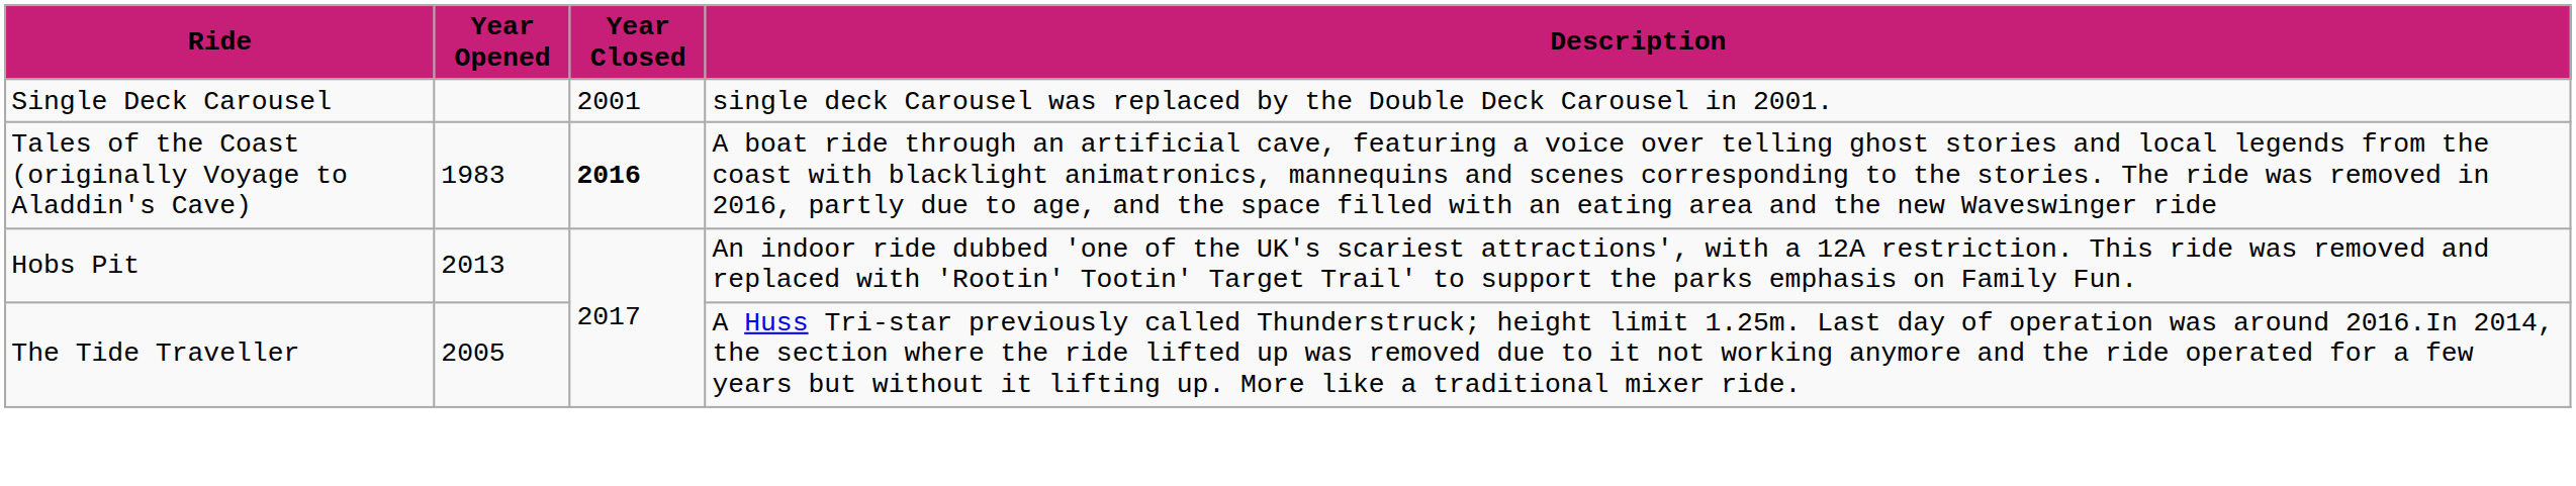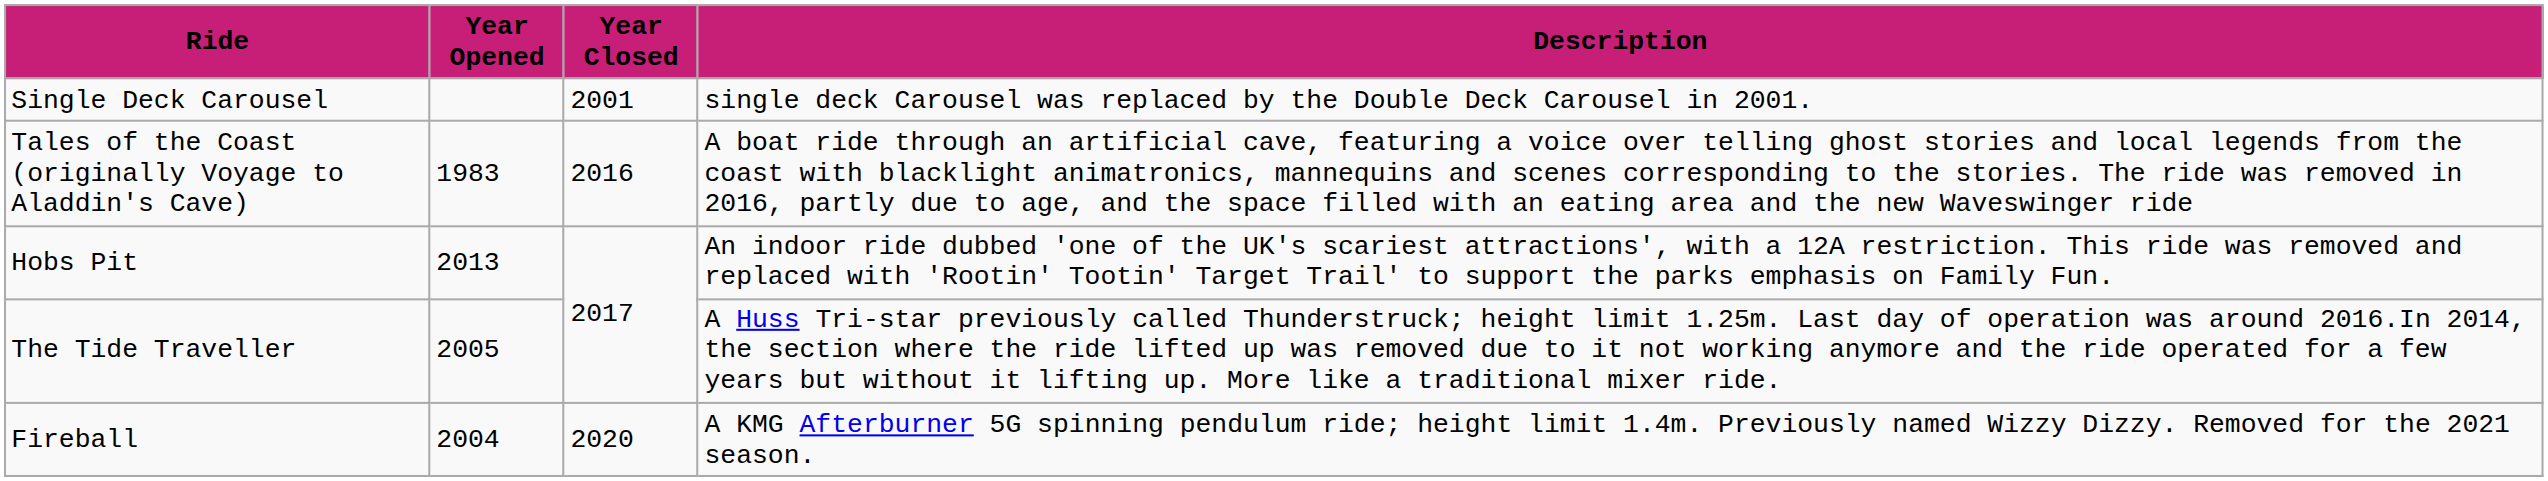 <table class="wikitable sortable">
 <tr>
 <th style="background-color: #c71f77;">Ride</th>
 <th style="background-color: #c71f77;">Year Opened</th>
 <th style="background-color: #c71f77;">Year Closed</th>
 <th style="background-color: #c71f77;">Description</th>
 </tr>
 <tr>
 <td>Single Deck Carousel</td>
 <td></td>
 <td>2001</td>
 <td>single deck Carousel was replaced by the Double Deck Carousel in 2001.</td>
 </tr>
 <tr>
 <td>Tales of the Coast (originally Voyage to Aladdin's Cave)</td>
 <td>1983</td>
-<td><strong>2016</strong></td>
+<td>2016</td>
 <td>A boat ride through an artificial cave, featuring a voice over telling ghost stories and local legends from the coast with blacklight animatronics, mannequins and scenes corresponding to the stories. The ride was removed in 2016, partly due to age, and the space filled with an eating area and the new Waveswinger ride</td>
 </tr>
 <tr>
 <td>Hobs Pit</td>
 <td>2013</td>
 <td rowspan="2">2017</td>
 <td>An indoor ride dubbed 'one of the UK's scariest attractions', with a 12A restriction. This ride was removed and replaced with 'Rootin' Tootin' Target Trail' to support the parks emphasis on Family Fun.</td>
 </tr>
 <tr>
 <td>The Tide Traveller</td>
 <td>2005</td>
 <td>A <a href='#'>Huss</a> Tri-star previously called Thunderstruck; height limit 1.25m. Last day of operation was around 2016.In 2014, the section where the ride lifted up was removed due to it not working anymore and the ride operated for a few years but without it lifting up. More like a traditional mixer ride.</td>
 </tr>
+<tr>
+<td>Fireball</td>
+<td>2004</td>
+<td>2020</td>
+<td>A KMG <a href='#'>Afterburner</a> 5G spinning pendulum ride; height limit 1.4m. Previously named Wizzy Dizzy. Removed for the 2021 season.</td>
+</tr>
 </table>
